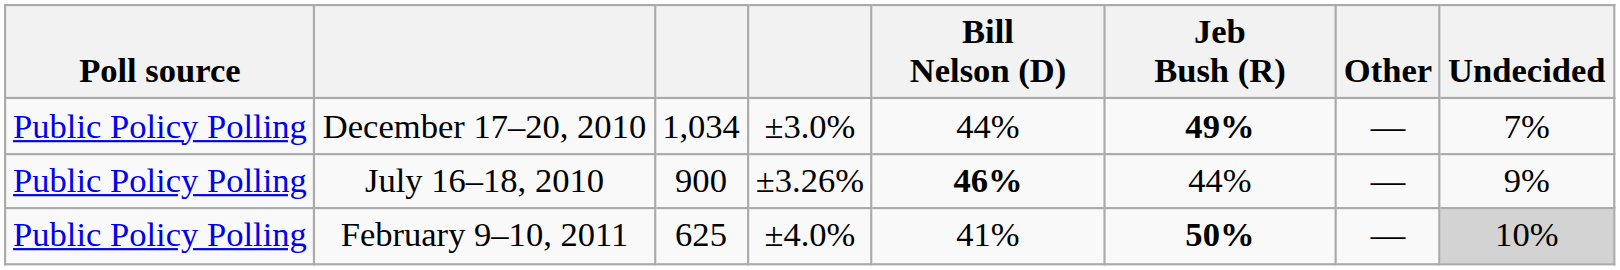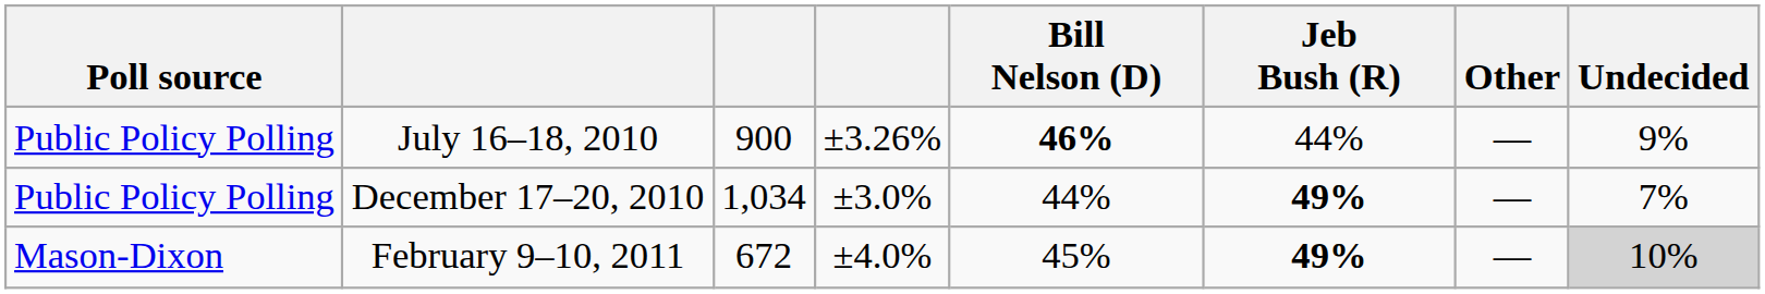 <table class="wikitable" style="text-align:center">
 <tr valign= bottom>
 <th>Poll source</th>
 <th></th>
 <th></th>
 <th></th>
 <th style="width:100px;">Bill<br>Nelson (D)</th>
 <th style="width:100px;">Jeb<br>Bush (R)</th>
 <th>Other</th>
 <th>Undecided</th>
 </tr>
 <tr>
 <td align=left><a href='#'>Public Policy Polling</a></td>
-<td>December 17–20, 2010</td>
-<td>1,034</td>
-<td>±3.0%</td>
-<td>44%</td>
-<td><strong>49%</strong></td>
-<td>—</td>
-<td>7%</td>
-</tr>
-<tr>
-<td align=left><a href='#'>Public Policy Polling</a></td>
 <td>July 16–18, 2010</td>
 <td>900</td>
 <td>±3.26%</td>
 <td><strong>46%</strong></td>
 <td>44%</td>
 <td>—</td>
 <td>9%</td>
 </tr>
 <tr>
 <td align=left><a href='#'>Public Policy Polling</a></td>
+<td>December 17–20, 2010</td>
+<td>1,034</td>
+<td>±3.0%</td>
+<td>44%</td>
+<td><strong>49%</strong></td>
+<td>—</td>
+<td>7%</td>
+</tr>
+<tr>
+<td align=left><a href='#'>Mason-Dixon</a></td>
 <td>February 9–10, 2011</td>
-<td>625</td>
+<td>672</td>
 <td>±4.0%</td>
-<td>41%</td>
-<td><strong>50%</strong></td>
+<td>45%</td>
+<td><strong>49%</strong></td>
 <td>—</td>
 <td style="background: lightgrey;">10%</td>
 </tr>
 </table>
